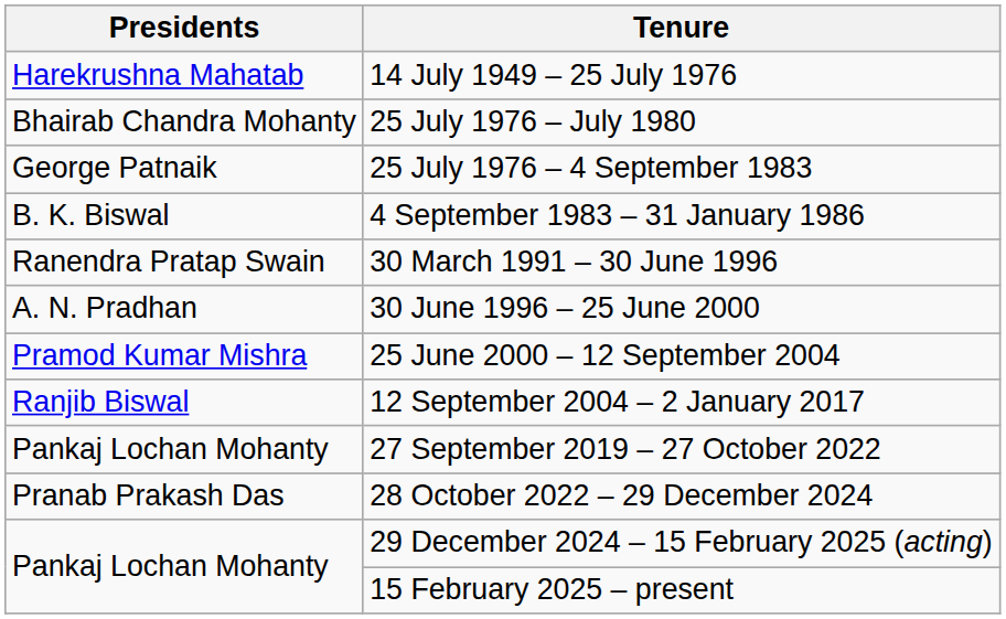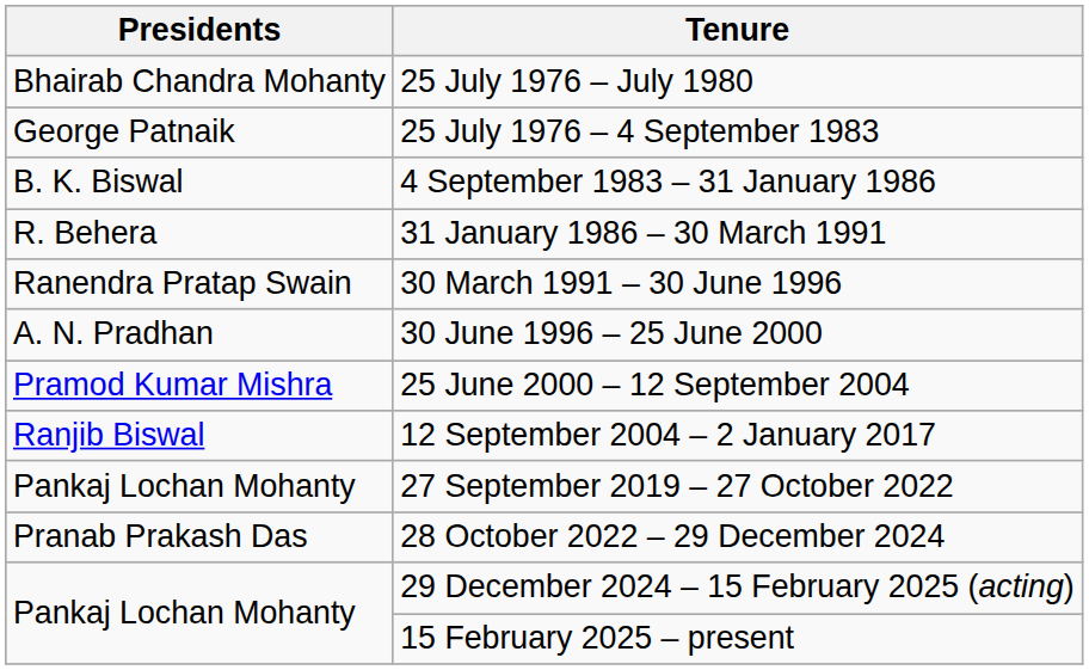 <table class="wikitable">
 <tr>
 <th>Presidents</th>
 <th>Tenure</th>
-</tr>
-<tr>
-<td><a href='#'>Harekrushna Mahatab</a></td>
-<td>14 July 1949 – 25 July 1976</td>
 </tr>
 <tr>
 <td>Bhairab Chandra Mohanty</td>
 <td>25 July 1976 – July 1980</td>
 </tr>
 <tr>
 <td>George Patnaik</td>
 <td>25 July 1976 – 4 September 1983</td>
 </tr>
 <tr>
 <td>B. K. Biswal</td>
 <td>4 September 1983 – 31 January 1986</td>
+</tr>
+<tr>
+<td>R. Behera</td>
+<td>31 January 1986 – 30 March 1991</td>
 </tr>
 <tr>
 <td>Ranendra Pratap Swain</td>
 <td>30 March 1991 – 30 June 1996</td>
 </tr>
 <tr>
 <td>A. N. Pradhan</td>
 <td>30 June 1996 – 25 June 2000</td>
 </tr>
 <tr>
 <td><a href='#'>Pramod Kumar Mishra</a></td>
 <td>25 June 2000 – 12 September 2004</td>
 </tr>
 <tr>
 <td><a href='#'>Ranjib Biswal</a></td>
 <td>12 September 2004 – 2 January 2017</td>
 </tr>
 <tr>
 <td>Pankaj Lochan Mohanty</td>
 <td>27 September 2019 – 27 October 2022</td>
 </tr>
 <tr>
 <td>Pranab Prakash Das</td>
 <td>28 October 2022 – 29 December 2024</td>
 </tr>
 <tr>
 <td rowspan=2>Pankaj Lochan Mohanty</td>
 <td>29 December 2024 – 15 February 2025 (<em>acting</em>)</td>
 </tr>
 <tr>
 <td>15 February 2025 – present</td>
 </tr>
 </table>
